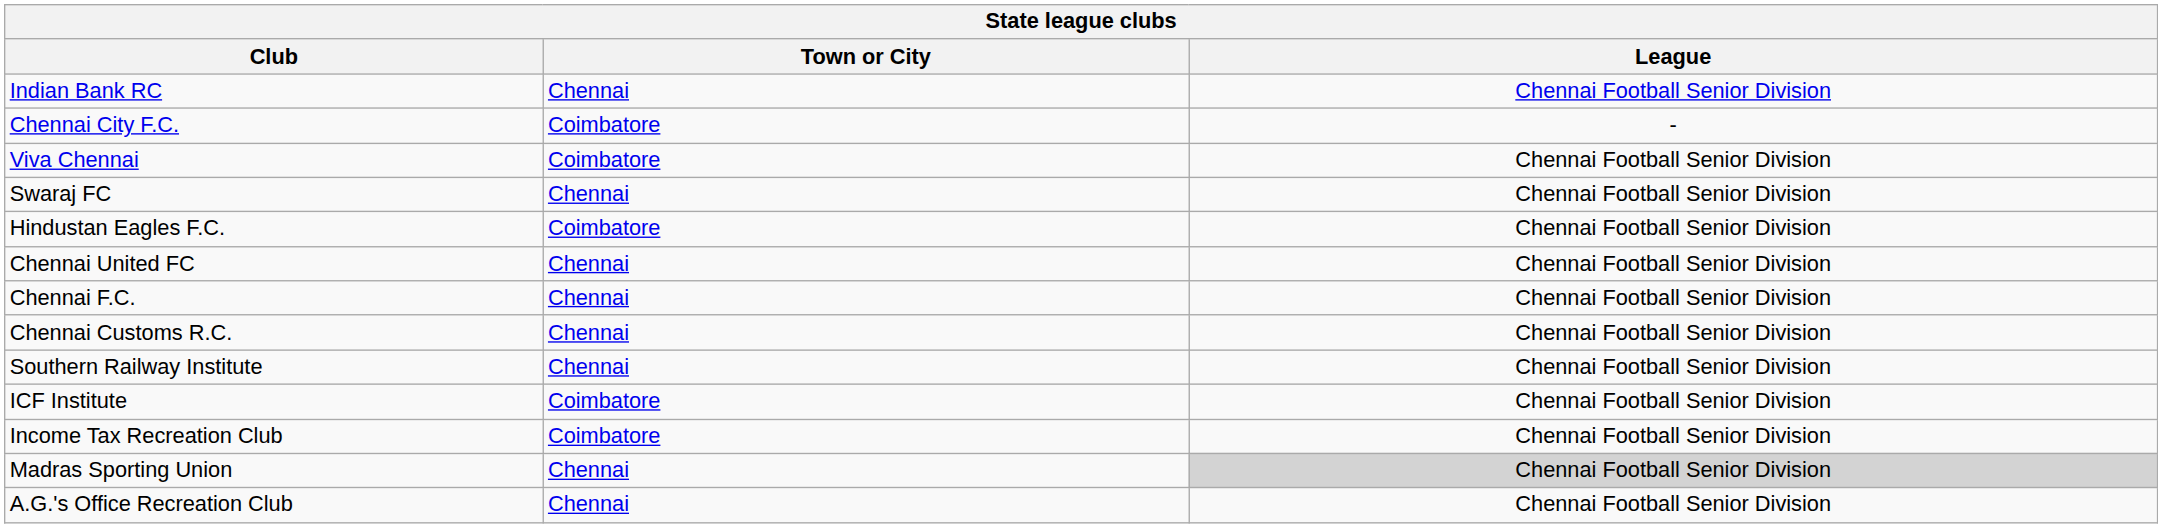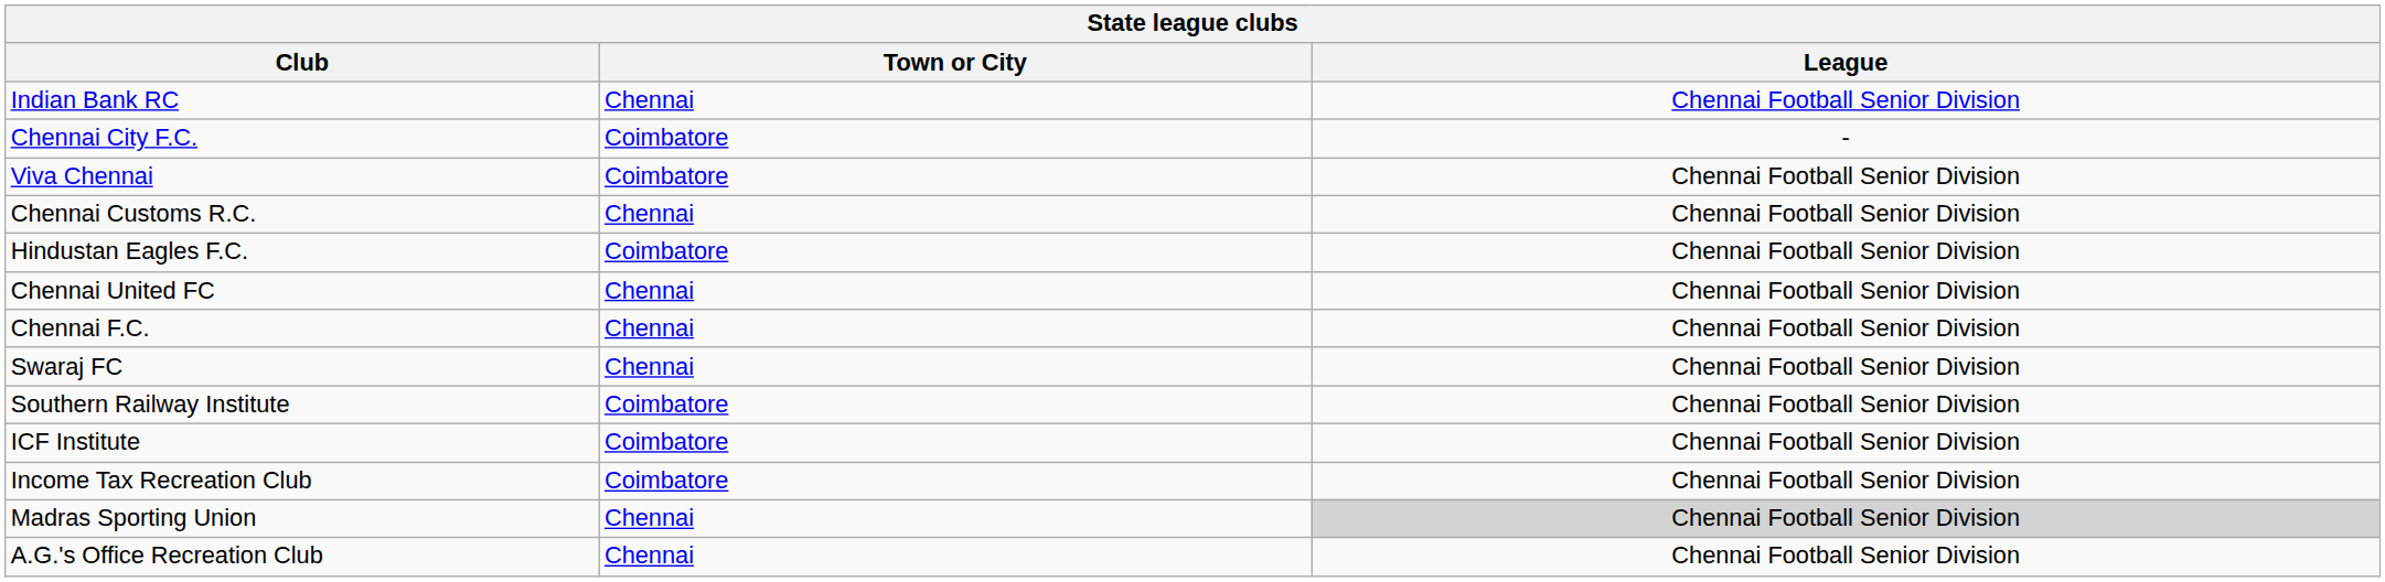 <table class="wikitable sortable" width="100%">
 <tr>
 <th colspan="3">State league clubs</th>
 </tr>
 <tr>
 <th !width="25%">Club</th>
 <th width="30%">Town or City</th>
 <th width="45%">League</th>
 </tr>
 <tr>
 <td><a href='#'>Indian Bank RC</a></td>
 <td><a href='#'>Chennai</a></td>
 <td align="center"><a href='#'>Chennai Football Senior Division</a></td>
 </tr>
 <tr>
 <td><a href='#'>Chennai City F.C.</a></td>
 <td><a href='#'>Coimbatore</a></td>
 <td align="center">-</td>
 </tr>
 <tr>
 <td><a href='#'>Viva Chennai</a></td>
 <td><a href='#'>Coimbatore</a></td>
 <td align="center">Chennai Football Senior Division</td>
 </tr>
 <tr>
-<td>Swaraj FC</td>
+<td>Chennai Customs R.C.</td>
 <td><a href='#'>Chennai</a></td>
 <td align="center">Chennai Football Senior Division</td>
 </tr>
 <tr>
 <td>Hindustan Eagles F.C.</td>
 <td><a href='#'>Coimbatore</a></td>
 <td align="center">Chennai Football Senior Division</td>
 </tr>
 <tr>
 <td>Chennai United FC</td>
 <td><a href='#'>Chennai</a></td>
 <td align="center">Chennai Football Senior Division</td>
 </tr>
 <tr>
 <td>Chennai F.C.</td>
 <td><a href='#'>Chennai</a></td>
 <td align="center">Chennai Football Senior Division</td>
 </tr>
 <tr>
-<td>Chennai Customs R.C.</td>
+<td>Swaraj FC</td>
 <td><a href='#'>Chennai</a></td>
 <td align="center">Chennai Football Senior Division</td>
 </tr>
 <tr>
 <td>Southern Railway Institute</td>
-<td><a href='#'>Chennai</a></td>
+<td><a href='#'>Coimbatore</a></td>
 <td align="center">Chennai Football Senior Division</td>
 </tr>
 <tr>
 <td>ICF Institute</td>
 <td><a href='#'>Coimbatore</a></td>
 <td align="center">Chennai Football Senior Division</td>
 </tr>
 <tr>
 <td>Income Tax Recreation Club</td>
 <td><a href='#'>Coimbatore</a></td>
 <td align="center">Chennai Football Senior Division</td>
 </tr>
 <tr>
 <td>Madras Sporting Union</td>
 <td><a href='#'>Chennai</a></td>
 <td align="center" style="background: lightgrey;">Chennai Football Senior Division</td>
 </tr>
 <tr>
 <td>A.G.'s Office Recreation Club</td>
 <td><a href='#'>Chennai</a></td>
 <td align="center">Chennai Football Senior Division</td>
 </tr>
 </table>
